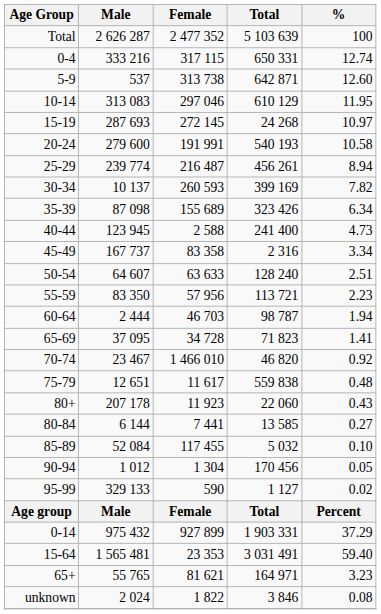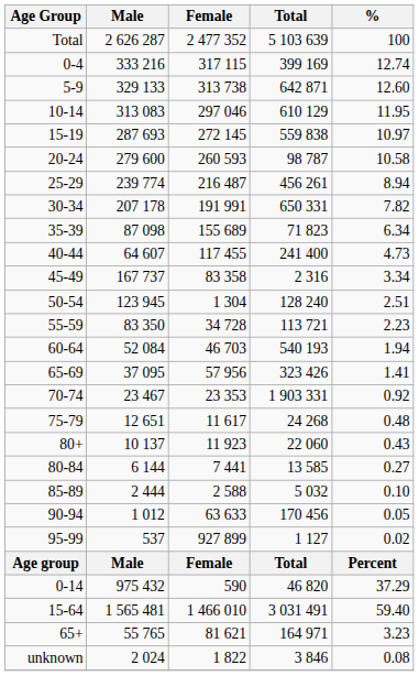 <table class="wikitable">
 <tr>
 <th width="80pt">Age Group</th>
 <th width="80pt">Male</th>
 <th width="80pt">Female</th>
 <th width="80pt">Total</th>
 <th width="80pt">%</th>
 </tr>
 <tr>
 <td align="right">Total</td>
 <td align="right">2 626 287</td>
 <td align="right">2 477 352</td>
 <td align="right">5 103 639</td>
 <td align="right">100</td>
 </tr>
 <tr>
 <td align="right">0-4</td>
 <td align="right">333 216</td>
 <td align="right">317 115</td>
-<td align="right">650 331</td>
+<td align="right">399 169</td>
 <td align="right">12.74</td>
 </tr>
 <tr>
 <td align="right">5-9</td>
-<td align="right">537</td>
+<td align="right">329 133</td>
 <td align="right">313 738</td>
 <td align="right">642 871</td>
 <td align="right">12.60</td>
 </tr>
 <tr>
 <td align="right">10-14</td>
 <td align="right">313 083</td>
 <td align="right">297 046</td>
 <td align="right">610 129</td>
 <td align="right">11.95</td>
 </tr>
 <tr>
 <td align="right">15-19</td>
 <td align="right">287 693</td>
 <td align="right">272 145</td>
-<td align="right">24 268</td>
+<td align="right">559 838</td>
 <td align="right">10.97</td>
 </tr>
 <tr>
 <td align="right">20-24</td>
 <td align="right">279 600</td>
-<td align="right">191 991</td>
-<td align="right">540 193</td>
+<td align="right">260 593</td>
+<td align="right">98 787</td>
 <td align="right">10.58</td>
 </tr>
 <tr>
 <td align="right">25-29</td>
 <td align="right">239 774</td>
 <td align="right">216 487</td>
 <td align="right">456 261</td>
 <td align="right">8.94</td>
 </tr>
 <tr>
 <td align="right">30-34</td>
-<td align="right">10 137</td>
-<td align="right">260 593</td>
-<td align="right">399 169</td>
+<td align="right">207 178</td>
+<td align="right">191 991</td>
+<td align="right">650 331</td>
 <td align="right">7.82</td>
 </tr>
 <tr>
 <td align="right">35-39</td>
 <td align="right">87 098</td>
 <td align="right">155 689</td>
-<td align="right">323 426</td>
+<td align="right">71 823</td>
 <td align="right">6.34</td>
 </tr>
 <tr>
 <td align="right">40-44</td>
-<td align="right">123 945</td>
-<td align="right">2 588</td>
+<td align="right">64 607</td>
+<td align="right">117 455</td>
 <td align="right">241 400</td>
 <td align="right">4.73</td>
 </tr>
 <tr>
 <td align="right">45-49</td>
 <td align="right">167 737</td>
 <td align="right">83 358</td>
 <td align="right">2 316</td>
 <td align="right">3.34</td>
 </tr>
 <tr>
 <td align="right">50-54</td>
-<td align="right">64 607</td>
-<td align="right">63 633</td>
+<td align="right">123 945</td>
+<td align="right">1 304</td>
 <td align="right">128 240</td>
 <td align="right">2.51</td>
 </tr>
 <tr>
 <td align="right">55-59</td>
 <td align="right">83 350</td>
-<td align="right">57 956</td>
+<td align="right">34 728</td>
 <td align="right">113 721</td>
 <td align="right">2.23</td>
 </tr>
 <tr>
 <td align="right">60-64</td>
-<td align="right">2 444</td>
+<td align="right">52 084</td>
 <td align="right">46 703</td>
-<td align="right">98 787</td>
+<td align="right">540 193</td>
 <td align="right">1.94</td>
 </tr>
 <tr>
 <td align="right">65-69</td>
 <td align="right">37 095</td>
-<td align="right">34 728</td>
-<td align="right">71 823</td>
+<td align="right">57 956</td>
+<td align="right">323 426</td>
 <td align="right">1.41</td>
 </tr>
 <tr>
 <td align="right">70-74</td>
 <td align="right">23 467</td>
-<td align="right">1 466 010</td>
-<td align="right">46 820</td>
+<td align="right">23 353</td>
+<td align="right">1 903 331</td>
 <td align="right">0.92</td>
 </tr>
 <tr>
 <td align="right">75-79</td>
 <td align="right">12 651</td>
 <td align="right">11 617</td>
-<td align="right">559 838</td>
+<td align="right">24 268</td>
 <td align="right">0.48</td>
 </tr>
 <tr>
 <td align="right">80+</td>
-<td align="right">207 178</td>
+<td align="right">10 137</td>
 <td align="right">11 923</td>
 <td align="right">22 060</td>
 <td align="right">0.43</td>
 </tr>
 <tr>
 <td align="right">80-84</td>
 <td align="right">6 144</td>
 <td align="right">7 441</td>
 <td align="right">13 585</td>
 <td align="right">0.27</td>
 </tr>
 <tr>
 <td align="right">85-89</td>
-<td align="right">52 084</td>
-<td align="right">117 455</td>
+<td align="right">2 444</td>
+<td align="right">2 588</td>
 <td align="right">5 032</td>
 <td align="right">0.10</td>
 </tr>
 <tr>
 <td align="right">90-94</td>
 <td align="right">1 012</td>
-<td align="right">1 304</td>
+<td align="right">63 633</td>
 <td align="right">170 456</td>
 <td align="right">0.05</td>
 </tr>
 <tr>
 <td align="right">95-99</td>
-<td align="right">329 133</td>
-<td align="right">590</td>
+<td align="right">537</td>
+<td align="right">927 899</td>
 <td align="right">1 127</td>
 <td align="right">0.02</td>
 </tr>
 <tr>
 <th width="50">Age group</th>
 <th width="80pt">Male</th>
 <th width="80">Female</th>
 <th width="80">Total</th>
 <th width="50">Percent</th>
 </tr>
 <tr>
 <td align="right">0-14</td>
 <td align="right">975 432</td>
-<td align="right">927 899</td>
-<td align="right">1 903 331</td>
+<td align="right">590</td>
+<td align="right">46 820</td>
 <td align="right">37.29</td>
 </tr>
 <tr>
 <td align="right">15-64</td>
 <td align="right">1 565 481</td>
-<td align="right">23 353</td>
+<td align="right">1 466 010</td>
 <td align="right">3 031 491</td>
 <td align="right">59.40</td>
 </tr>
 <tr>
 <td align="right">65+</td>
 <td align="right">55 765</td>
 <td align="right">81 621</td>
 <td align="right">164 971</td>
 <td align="right">3.23</td>
 </tr>
 <tr>
 <td align="right">unknown</td>
 <td align="right">2 024</td>
 <td align="right">1 822</td>
 <td align="right">3 846</td>
 <td align="right">0.08</td>
 </tr>
 <tr>
 </tr>
 </table>
